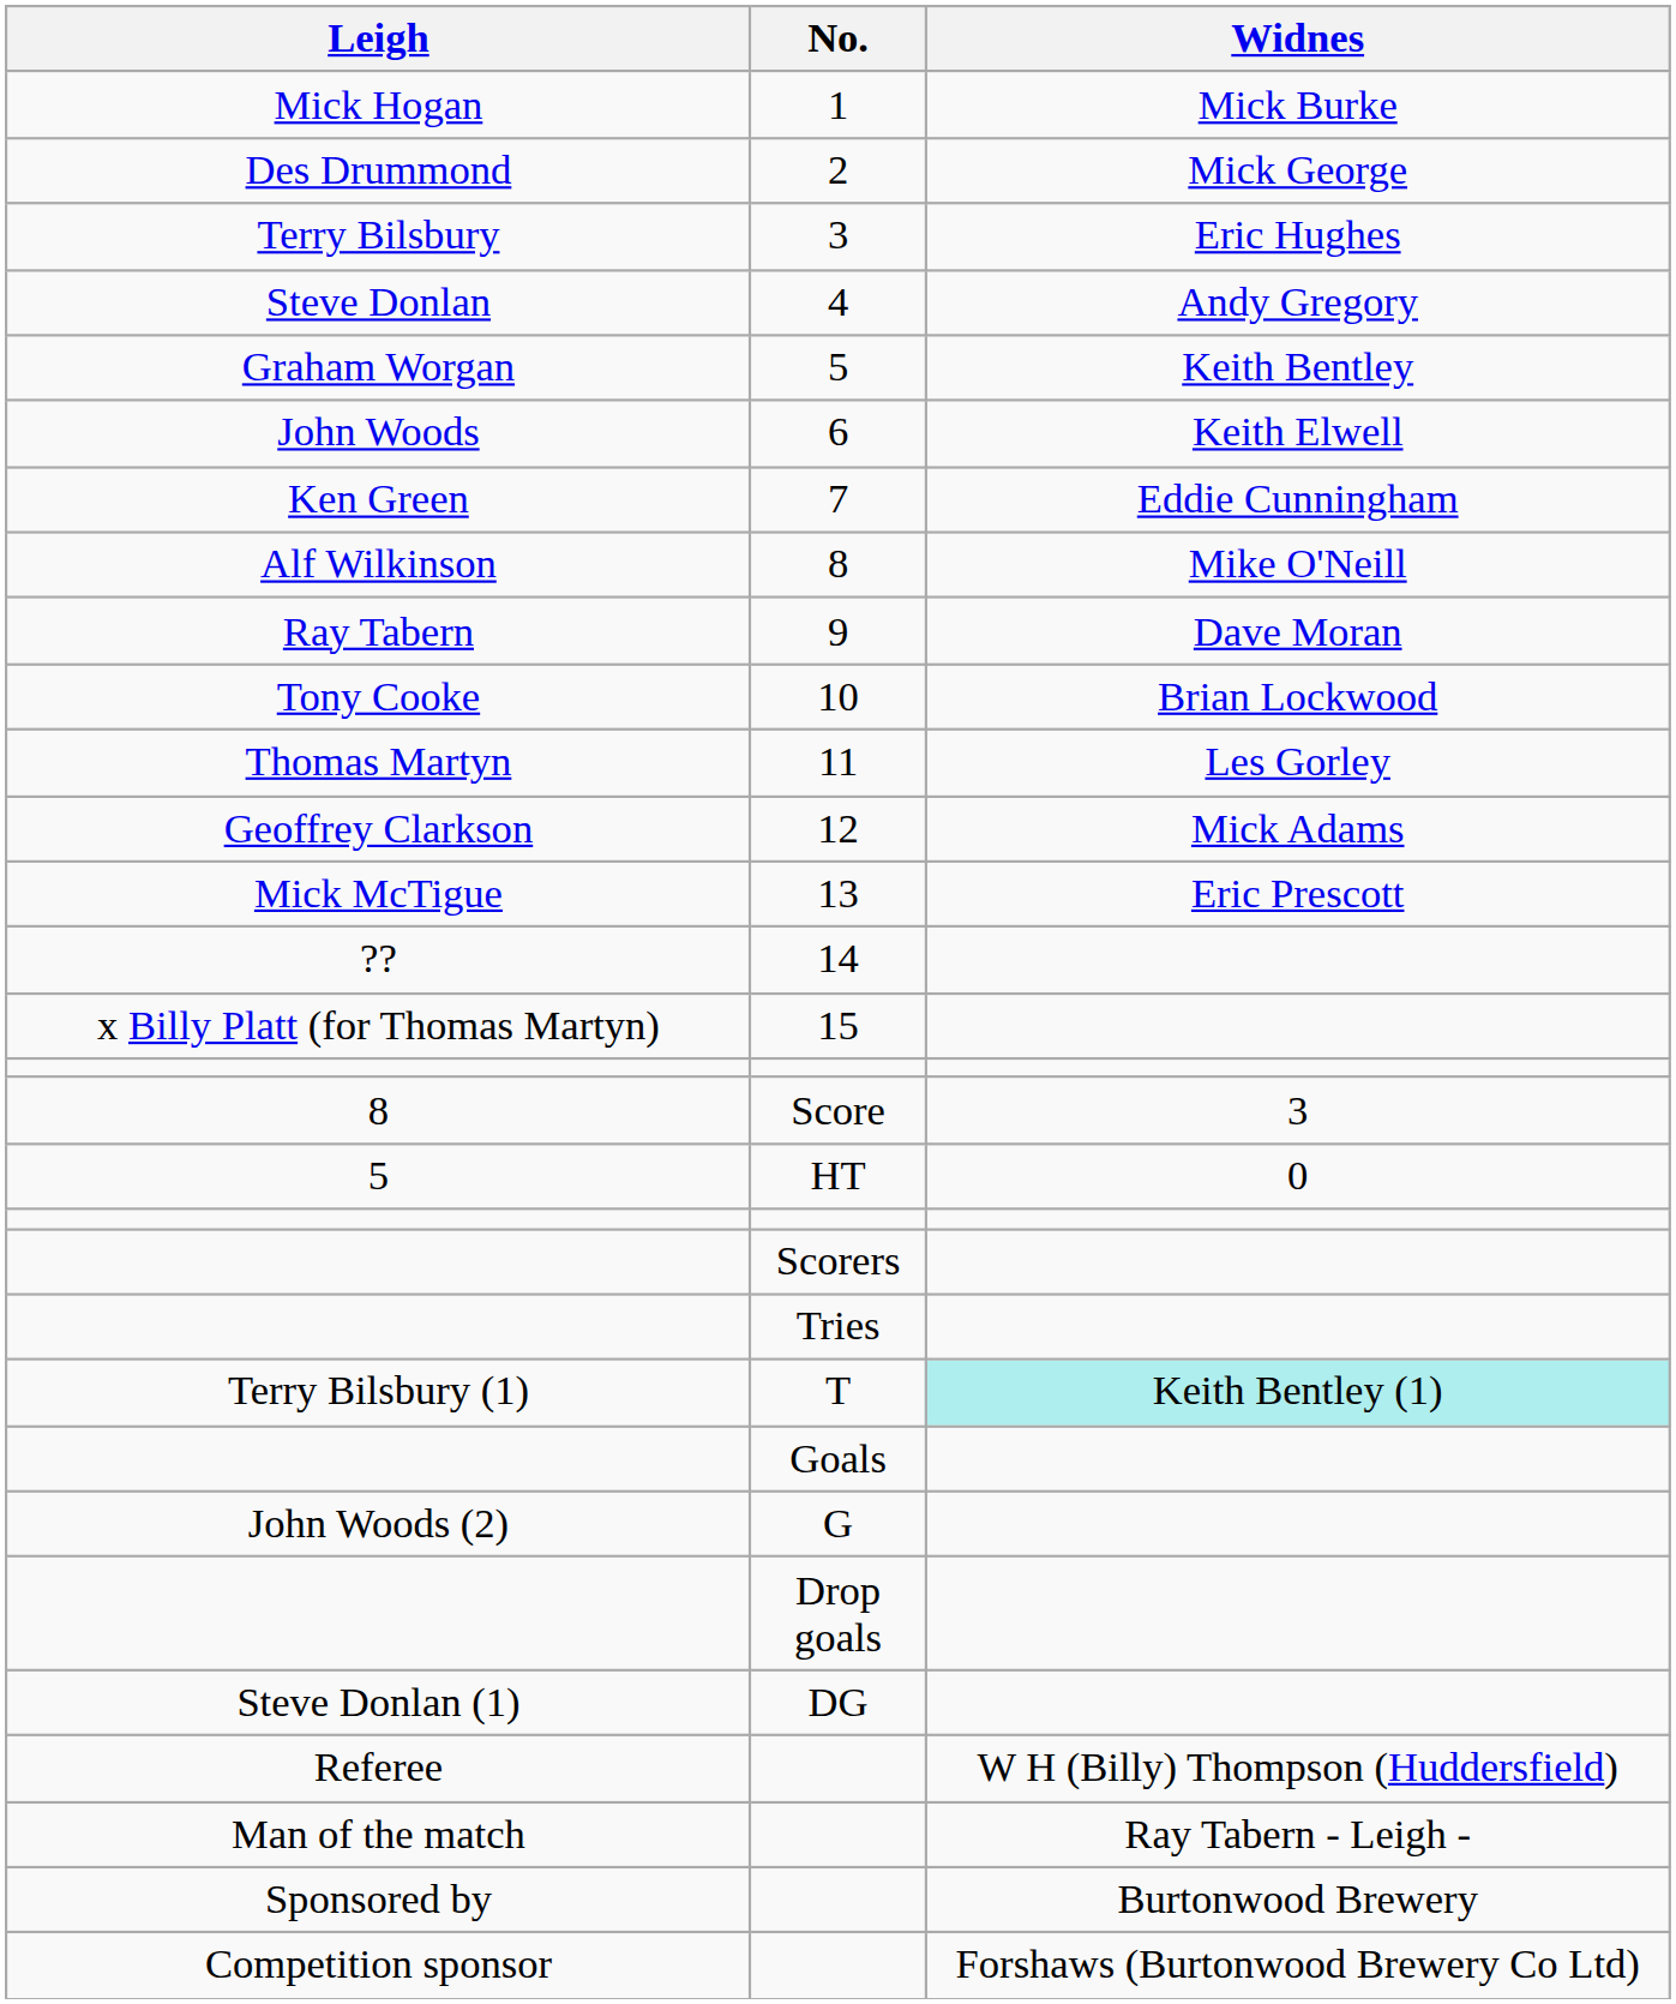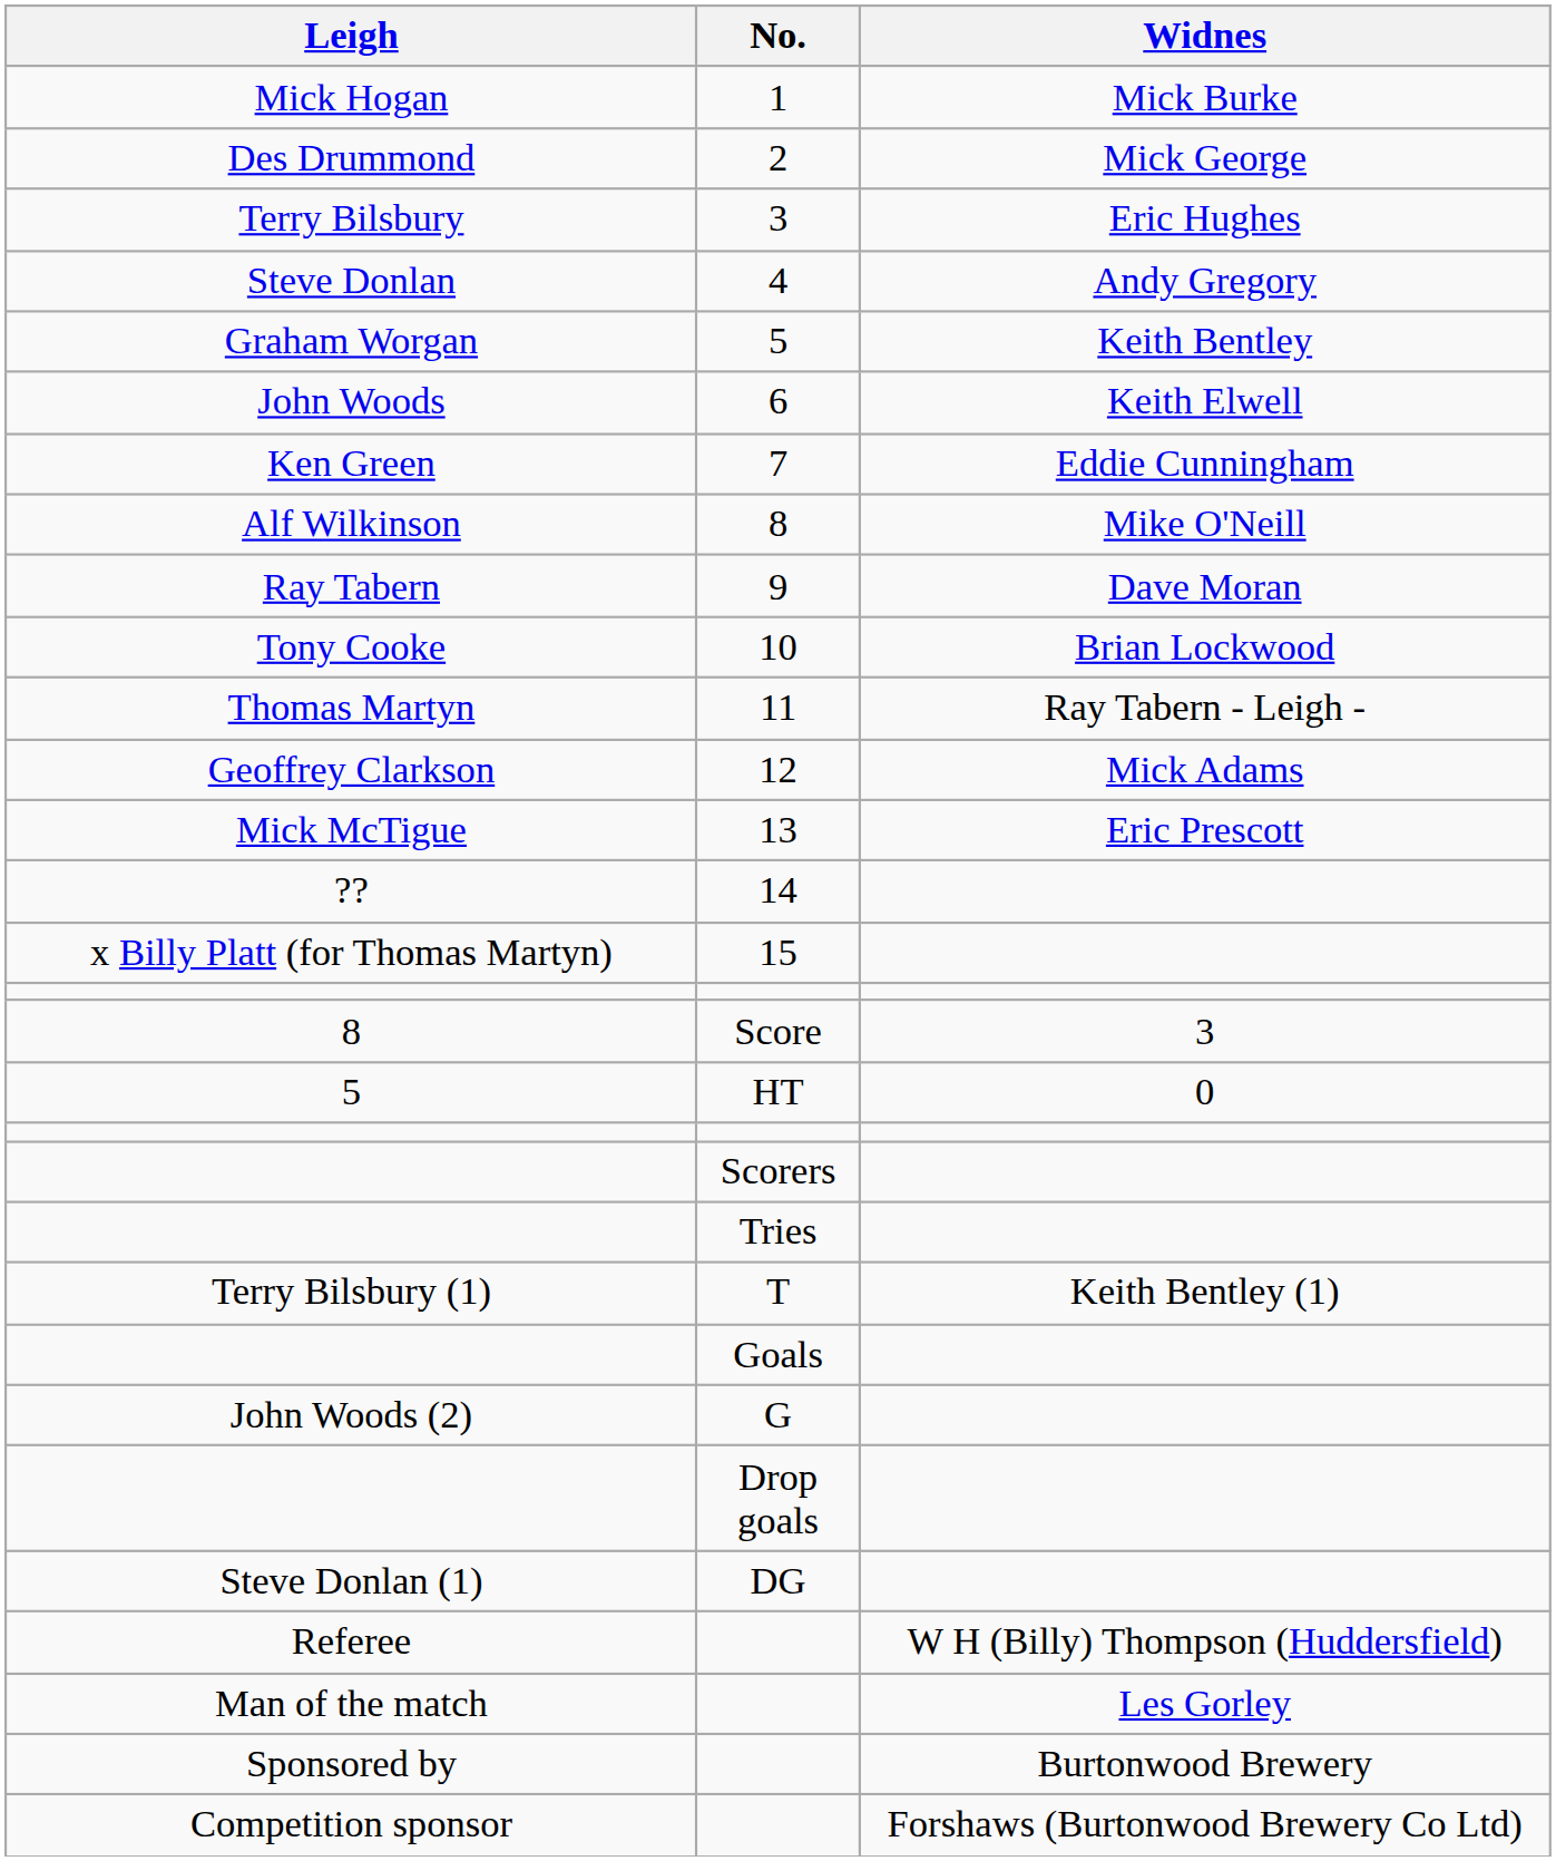 <table class="wikitable" style="text-align:center;">
 <tr>
 <th width=280 abbr=winner><a href='#'>Leigh</a></th>
 <th width=60 abbr="Number">No.</th>
 <th width=280 abbr=runner-up><a href='#'>Widnes</a></th>
 </tr>
 <tr>
 <td><a href='#'>Mick Hogan</a></td>
 <td>1</td>
 <td><a href='#'>Mick Burke</a></td>
 </tr>
 <tr>
 <td><a href='#'>Des Drummond</a></td>
 <td>2</td>
 <td><a href='#'>Mick George</a></td>
 </tr>
 <tr>
 <td><a href='#'>Terry Bilsbury</a></td>
 <td>3</td>
 <td><a href='#'>Eric Hughes</a></td>
 </tr>
 <tr>
 <td><a href='#'>Steve Donlan</a></td>
 <td>4</td>
 <td><a href='#'>Andy Gregory</a></td>
 </tr>
 <tr>
 <td><a href='#'>Graham Worgan</a></td>
 <td>5</td>
 <td><a href='#'>Keith Bentley</a></td>
 </tr>
 <tr>
 <td><a href='#'>John Woods</a></td>
 <td>6</td>
 <td><a href='#'>Keith Elwell</a></td>
 </tr>
 <tr>
 <td><a href='#'>Ken Green</a></td>
 <td>7</td>
 <td><a href='#'>Eddie Cunningham</a></td>
 </tr>
 <tr>
 <td><a href='#'>Alf Wilkinson</a></td>
 <td>8</td>
 <td><a href='#'>Mike O'Neill</a></td>
 </tr>
 <tr>
 <td><a href='#'>Ray Tabern</a></td>
 <td>9</td>
 <td><a href='#'>Dave Moran</a></td>
 </tr>
 <tr>
 <td><a href='#'>Tony Cooke</a></td>
 <td>10</td>
 <td><a href='#'>Brian Lockwood</a></td>
 </tr>
 <tr>
 <td><a href='#'>Thomas Martyn</a></td>
 <td>11</td>
-<td><a href='#'>Les Gorley</a></td>
+<td>Ray Tabern - Leigh - </td>
 </tr>
 <tr>
 <td><a href='#'>Geoffrey Clarkson</a></td>
 <td>12</td>
 <td><a href='#'>Mick Adams</a></td>
 </tr>
 <tr>
 <td><a href='#'>Mick McTigue</a></td>
 <td>13</td>
 <td><a href='#'>Eric Prescott</a></td>
 </tr>
 <tr>
 <td>??</td>
 <td>14</td>
 <td></td>
 </tr>
 <tr>
 <td>x <a href='#'>Billy Platt</a> (for Thomas Martyn)</td>
 <td>15</td>
 <td></td>
 </tr>
 <tr>
 <td></td>
 <td></td>
 <td></td>
 </tr>
 <tr>
 <td>8</td>
 <td>Score</td>
 <td>3</td>
 </tr>
 <tr>
 <td>5</td>
 <td>HT</td>
 <td>0</td>
 </tr>
 <tr>
 <td></td>
 <td></td>
 <td></td>
 </tr>
 <tr>
 <td></td>
 <td>Scorers</td>
 <td></td>
 </tr>
 <tr>
 <td></td>
 <td>Tries</td>
 <td></td>
 </tr>
 <tr>
 <td>Terry Bilsbury (1)</td>
 <td>T</td>
-<td style="background: paleturquoise;">Keith Bentley (1)</td>
+<td>Keith Bentley (1)</td>
 </tr>
 <tr>
 <td></td>
 <td>Goals</td>
 <td></td>
 </tr>
 <tr>
 <td>John Woods (2)</td>
 <td>G</td>
 <td></td>
 </tr>
 <tr>
 <td></td>
 <td>Drop goals</td>
 <td></td>
 </tr>
 <tr>
 <td>Steve Donlan (1)</td>
 <td>DG</td>
 <td></td>
 </tr>
 <tr>
 <td>Referee</td>
 <td></td>
 <td>W H (Billy) Thompson (<a href='#'>Huddersfield</a>)</td>
 </tr>
 <tr>
 <td>Man of the match</td>
 <td></td>
-<td>Ray Tabern - Leigh - </td>
+<td><a href='#'>Les Gorley</a></td>
 </tr>
 <tr>
 <td>Sponsored by</td>
 <td></td>
 <td>Burtonwood Brewery</td>
 </tr>
 <tr>
 <td>Competition sponsor</td>
 <td></td>
 <td>Forshaws (Burtonwood Brewery Co Ltd)</td>
 </tr>
 </table>
